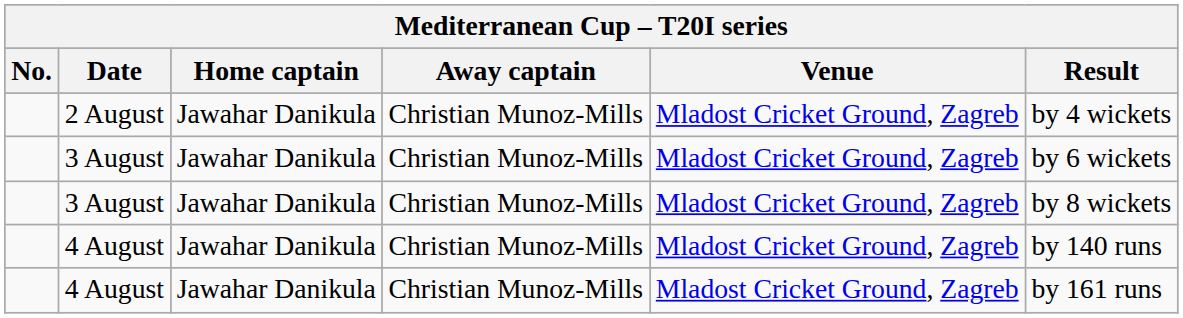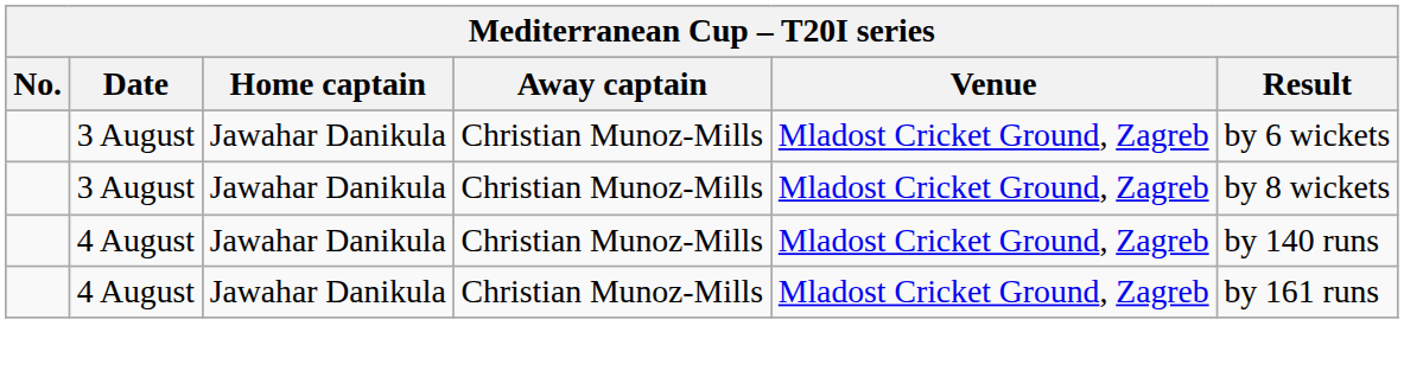 <table class="wikitable">
 <tr>
 <th colspan="6">Mediterranean Cup – T20I series</th>
 </tr>
 <tr>
 <th>No.</th>
 <th>Date</th>
 <th>Home captain</th>
 <th>Away captain</th>
 <th>Venue</th>
 <th>Result</th>
-</tr>
-<tr>
-<td></td>
-<td>2 August</td>
-<td>Jawahar Danikula</td>
-<td>Christian Munoz-Mills</td>
-<td><a href='#'>Mladost Cricket Ground</a>, <a href='#'>Zagreb</a></td>
-<td> by 4 wickets</td>
 </tr>
 <tr>
 <td></td>
 <td>3 August</td>
 <td>Jawahar Danikula</td>
 <td>Christian Munoz-Mills</td>
 <td><a href='#'>Mladost Cricket Ground</a>, <a href='#'>Zagreb</a></td>
 <td> by 6 wickets</td>
 </tr>
 <tr>
 <td></td>
 <td>3 August</td>
 <td>Jawahar Danikula</td>
 <td>Christian Munoz-Mills</td>
 <td><a href='#'>Mladost Cricket Ground</a>, <a href='#'>Zagreb</a></td>
 <td> by 8 wickets</td>
 </tr>
 <tr>
 <td></td>
 <td>4 August</td>
 <td>Jawahar Danikula</td>
 <td>Christian Munoz-Mills</td>
 <td><a href='#'>Mladost Cricket Ground</a>, <a href='#'>Zagreb</a></td>
 <td> by 140 runs</td>
 </tr>
 <tr>
 <td></td>
 <td>4 August</td>
 <td>Jawahar Danikula</td>
 <td>Christian Munoz-Mills</td>
 <td><a href='#'>Mladost Cricket Ground</a>, <a href='#'>Zagreb</a></td>
 <td> by 161 runs</td>
 </tr>
 </table>
